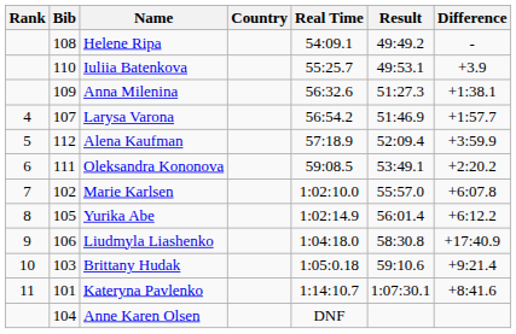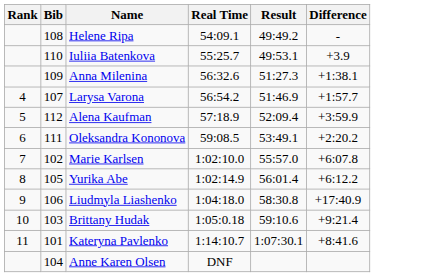 <table class="wikitable sortable" style="text-align:center">
 <tr>
 <th>Rank</th>
 <th>Bib</th>
 <th>Name</th>
-<th>Country</th>
 <th>Real Time</th>
 <th>Result</th>
 <th>Difference</th>
 </tr>
 <tr>
 <td></td>
 <td>108</td>
 <td align=left><a href='#'>Helene Ripa</a></td>
-<td align=left></td>
 <td>54:09.1</td>
 <td>49:49.2</td>
 <td>-</td>
 </tr>
 <tr>
 <td></td>
 <td>110</td>
 <td align=left><a href='#'>Iuliia Batenkova</a></td>
-<td align=left></td>
 <td>55:25.7</td>
 <td>49:53.1</td>
 <td>+3.9</td>
 </tr>
 <tr>
 <td></td>
 <td>109</td>
 <td align=left><a href='#'>Anna Milenina</a></td>
-<td align=left></td>
 <td>56:32.6</td>
 <td>51:27.3</td>
 <td>+1:38.1</td>
 </tr>
 <tr>
 <td>4</td>
 <td>107</td>
 <td align=left><a href='#'>Larysa Varona</a></td>
-<td align=left></td>
 <td>56:54.2</td>
 <td>51:46.9</td>
 <td>+1:57.7</td>
 </tr>
 <tr>
 <td>5</td>
 <td>112</td>
 <td align=left><a href='#'>Alena Kaufman</a></td>
-<td align=left></td>
 <td>57:18.9</td>
 <td>52:09.4</td>
 <td>+3:59.9</td>
 </tr>
 <tr>
 <td>6</td>
 <td>111</td>
 <td align=left><a href='#'>Oleksandra Kononova</a></td>
-<td align=left></td>
 <td>59:08.5</td>
 <td>53:49.1</td>
 <td>+2:20.2</td>
 </tr>
 <tr>
 <td>7</td>
 <td>102</td>
 <td align=left><a href='#'>Marie Karlsen</a></td>
-<td align=left></td>
 <td>1:02:10.0</td>
 <td>55:57.0</td>
 <td>+6:07.8</td>
 </tr>
 <tr>
 <td>8</td>
 <td>105</td>
 <td align=left><a href='#'>Yurika Abe</a></td>
-<td align=left></td>
 <td>1:02:14.9</td>
 <td>56:01.4</td>
 <td>+6:12.2</td>
 </tr>
 <tr>
 <td>9</td>
 <td>106</td>
 <td align=left><a href='#'>Liudmyla Liashenko</a></td>
-<td align=left></td>
 <td>1:04:18.0</td>
 <td>58:30.8</td>
 <td>+17:40.9</td>
 </tr>
 <tr>
 <td>10</td>
 <td>103</td>
 <td align=left><a href='#'>Brittany Hudak</a></td>
-<td align=left></td>
 <td>1:05:0.18</td>
 <td>59:10.6</td>
 <td>+9:21.4</td>
 </tr>
 <tr>
 <td>11</td>
 <td>101</td>
 <td align=left><a href='#'>Kateryna Pavlenko</a></td>
-<td align=left></td>
 <td>1:14:10.7</td>
 <td>1:07:30.1</td>
 <td>+8:41.6</td>
 </tr>
 <tr>
 <td></td>
 <td>104</td>
 <td align=left><a href='#'>Anne Karen Olsen</a></td>
-<td align=left></td>
 <td>DNF</td>
 <td></td>
 <td></td>
 </tr>
 </table>
